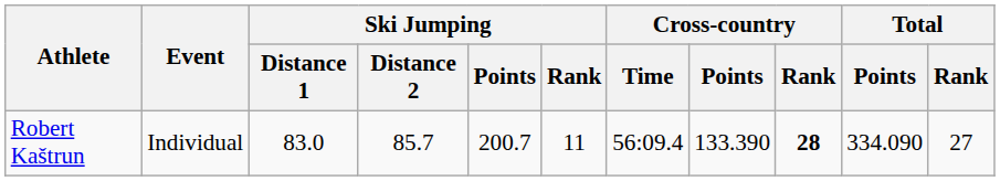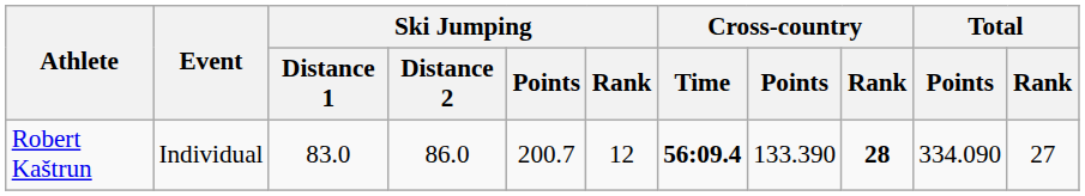 <table class="wikitable" style="font-size:90%">
 <tr>
 <th rowspan="2">Athlete</th>
 <th rowspan="2">Event</th>
 <th colspan="4">Ski Jumping</th>
 <th colspan="3">Cross-country</th>
 <th colspan="2">Total</th>
 </tr>
 <tr>
 <th>Distance 1</th>
 <th>Distance 2</th>
 <th>Points</th>
 <th>Rank</th>
 <th>Time</th>
 <th>Points</th>
 <th>Rank</th>
 <th>Points</th>
 <th>Rank</th>
 </tr>
 <tr>
 <td><a href='#'>Robert Kaštrun</a></td>
 <td>Individual</td>
 <td align="center">83.0</td>
-<td align="center">85.7</td>
+<td align="center">86.0</td>
 <td align="center">200.7</td>
-<td align="center">11</td>
-<td align="center">56:09.4</td>
+<td align="center">12</td>
+<td align="center"><strong>56:09.4</strong></td>
 <td align="center">133.390</td>
 <td align="center"><strong>28</strong></td>
 <td align="center">334.090</td>
 <td align="center">27</td>
 </tr>
 </table>
